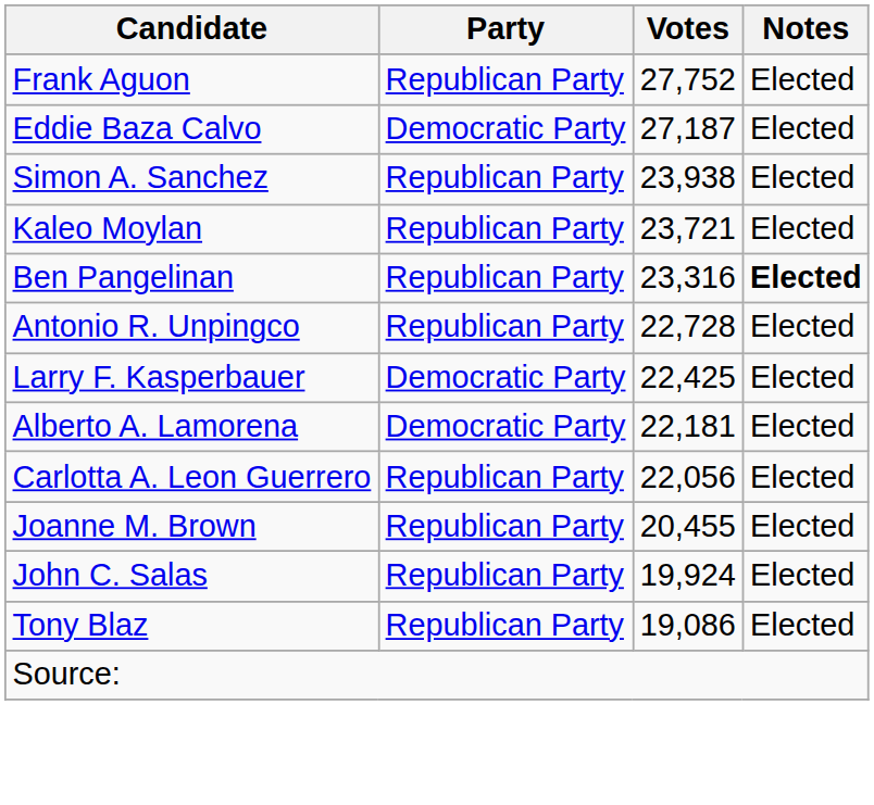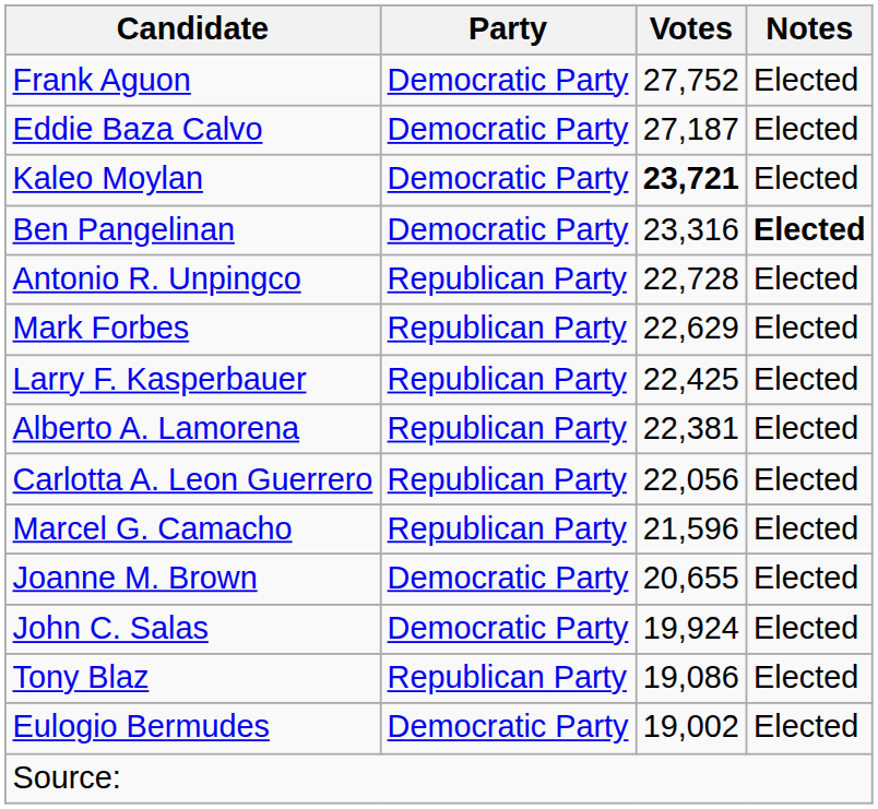 <table class=wikitable style=text-align:left>
 <tr>
 <th>Candidate</th>
 <th>Party</th>
 <th>Votes</th>
 <th>Notes</th>
 </tr>
 <tr>
 <td><a href='#'>Frank Aguon</a></td>
-<td><a href='#'>Republican Party</a></td>
+<td><a href='#'>Democratic Party</a></td>
 <td align=right>27,752</td>
 <td>Elected</td>
 </tr>
 <tr>
 <td><a href='#'>Eddie Baza Calvo</a></td>
 <td><a href='#'>Democratic Party</a></td>
 <td align=right>27,187</td>
 <td>Elected</td>
 </tr>
 <tr>
-<td><a href='#'>Simon A. Sanchez</a></td>
-<td><a href='#'>Republican Party</a></td>
-<td align=right>23,938</td>
-<td>Elected</td>
-</tr>
-<tr>
 <td><a href='#'>Kaleo Moylan</a></td>
-<td><a href='#'>Republican Party</a></td>
-<td align=right>23,721</td>
+<td><a href='#'>Democratic Party</a></td>
+<td align=right><strong>23,721</strong></td>
 <td>Elected</td>
 </tr>
 <tr>
 <td><a href='#'>Ben Pangelinan</a></td>
-<td><a href='#'>Republican Party</a></td>
+<td><a href='#'>Democratic Party</a></td>
 <td align=right>23,316</td>
 <td><strong>Elected</strong></td>
 </tr>
 <tr>
 <td><a href='#'>Antonio R. Unpingco</a></td>
 <td><a href='#'>Republican Party</a></td>
 <td align=right>22,728</td>
 <td>Elected</td>
 </tr>
 <tr>
+<td><a href='#'>Mark Forbes</a></td>
+<td><a href='#'>Republican Party</a></td>
+<td align=right>22,629</td>
+<td>Elected</td>
+</tr>
+<tr>
 <td><a href='#'>Larry F. Kasperbauer</a></td>
-<td><a href='#'>Democratic Party</a></td>
+<td><a href='#'>Republican Party</a></td>
 <td align=right>22,425</td>
 <td>Elected</td>
 </tr>
 <tr>
 <td><a href='#'>Alberto A. Lamorena</a></td>
-<td><a href='#'>Democratic Party</a></td>
-<td align=right>22,181</td>
+<td><a href='#'>Republican Party</a></td>
+<td align=right>22,381</td>
 <td>Elected</td>
 </tr>
 <tr>
 <td><a href='#'>Carlotta A. Leon Guerrero</a></td>
 <td><a href='#'>Republican Party</a></td>
 <td align=right>22,056</td>
 <td>Elected</td>
 </tr>
 <tr>
+<td><a href='#'>Marcel G. Camacho</a></td>
+<td><a href='#'>Republican Party</a></td>
+<td align=right>21,596</td>
+<td>Elected</td>
+</tr>
+<tr>
 <td><a href='#'>Joanne M. Brown</a></td>
-<td><a href='#'>Republican Party</a></td>
-<td align=right>20,455</td>
+<td><a href='#'>Democratic Party</a></td>
+<td align=right>20,655</td>
 <td>Elected</td>
 </tr>
 <tr>
 <td><a href='#'>John C. Salas</a></td>
-<td><a href='#'>Republican Party</a></td>
+<td><a href='#'>Democratic Party</a></td>
 <td align=right>19,924</td>
 <td>Elected</td>
 </tr>
 <tr>
 <td><a href='#'>Tony Blaz</a></td>
 <td><a href='#'>Republican Party</a></td>
 <td align=right>19,086</td>
 <td>Elected</td>
 </tr>
 <tr>
+<td><a href='#'>Eulogio Bermudes</a></td>
+<td><a href='#'>Democratic Party</a></td>
+<td align=right>19,002</td>
+<td>Elected</td>
+</tr>
+<tr>
 <td align=left colspan=4>Source: </td>
 </tr>
 </table>
